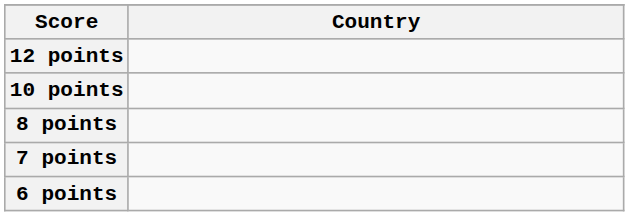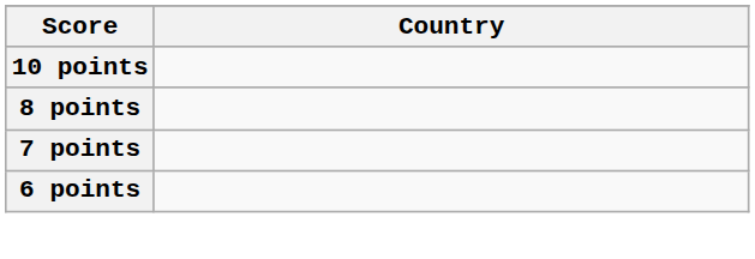 <table class="wikitable">
 <tr>
 </tr>
 <tr>
 <th scope="col" width="20%">Score</th>
 <th scope="col">Country</th>
-</tr>
-<tr>
-<th scope="row">12 points</th>
-<td></td>
 </tr>
 <tr>
 <th scope="row">10 points</th>
 <td></td>
 </tr>
 <tr>
 <th scope="row">8 points</th>
 <td></td>
 </tr>
 <tr>
 <th scope="row">7 points</th>
 <td></td>
 </tr>
 <tr>
 <th scope="row">6 points</th>
 <td></td>
 </tr>
 </table>
